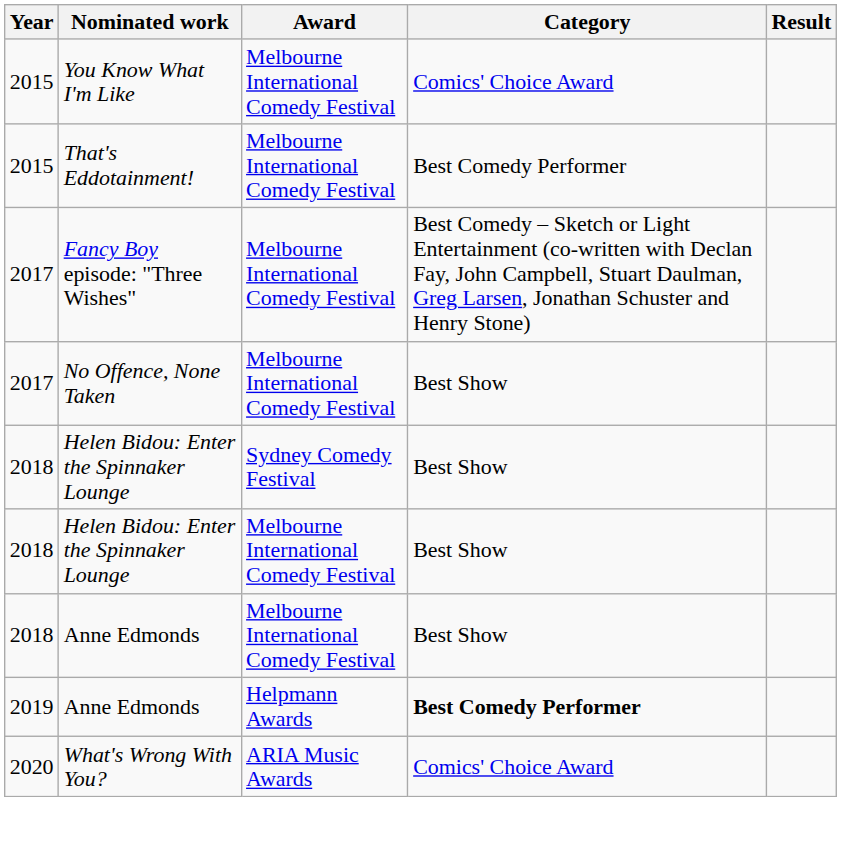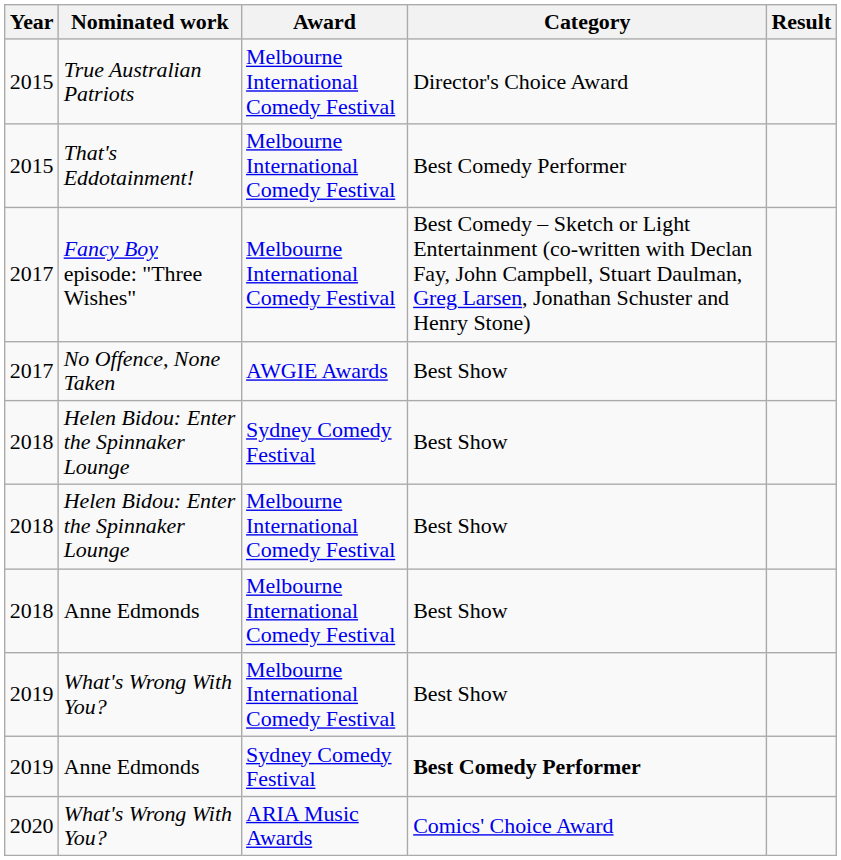 <table class="wikitable sortable">
 <tr>
 <th>Year</th>
 <th>Nominated work</th>
 <th>Award</th>
 <th>Category</th>
 <th>Result</th>
 </tr>
 <tr>
 <td>2015</td>
-<td><em>You Know What I'm Like</em></td>
+<td><em>True Australian Patriots</em></td>
 <td><a href='#'>Melbourne International Comedy Festival</a></td>
-<td><a href='#'>Comics' Choice Award</a></td>
+<td>Director's Choice Award</td>
 <td></td>
 </tr>
 <tr>
 <td>2015</td>
 <td><em>That's Eddotainment!</em></td>
 <td><a href='#'>Melbourne International Comedy Festival</a></td>
 <td>Best Comedy Performer</td>
 <td></td>
 </tr>
 <tr>
 <td>2017</td>
 <td><em><a href='#'>Fancy Boy</a></em> episode: "Three Wishes"</td>
 <td><a href='#'>Melbourne International Comedy Festival</a></td>
 <td>Best Comedy – Sketch or Light Entertainment (co-written with Declan Fay, John Campbell, Stuart Daulman, <a href='#'>Greg Larsen</a>, Jonathan Schuster and Henry Stone)</td>
 <td></td>
 </tr>
 <tr>
 <td>2017</td>
 <td><em>No Offence, None Taken</em></td>
-<td><a href='#'>Melbourne International Comedy Festival</a></td>
+<td><a href='#'>AWGIE Awards</a></td>
 <td>Best Show</td>
 <td></td>
 </tr>
 <tr>
 <td>2018</td>
 <td><em>Helen Bidou: Enter the Spinnaker Lounge</em></td>
 <td><a href='#'>Sydney Comedy Festival</a></td>
 <td>Best Show</td>
 <td></td>
 </tr>
 <tr>
 <td>2018</td>
 <td><em>Helen Bidou: Enter the Spinnaker Lounge</em></td>
 <td><a href='#'>Melbourne International Comedy Festival</a></td>
 <td>Best Show</td>
 <td></td>
 </tr>
 <tr>
 <td>2018</td>
 <td>Anne Edmonds</td>
 <td><a href='#'>Melbourne International Comedy Festival</a></td>
 <td>Best Show</td>
 <td></td>
 </tr>
 <tr>
 <td>2019</td>
+<td><em>What's Wrong With You?</em></td>
+<td><a href='#'>Melbourne International Comedy Festival</a></td>
+<td>Best Show</td>
+<td></td>
+</tr>
+<tr>
+<td>2019</td>
 <td>Anne Edmonds</td>
-<td><a href='#'>Helpmann Awards</a></td>
+<td><a href='#'>Sydney Comedy Festival</a></td>
 <td><strong>Best Comedy Performer</strong></td>
 <td></td>
 </tr>
 <tr>
 <td>2020</td>
 <td><em>What's Wrong With You?</em></td>
 <td><a href='#'>ARIA Music Awards</a></td>
 <td><a href='#'>Comics' Choice Award</a></td>
 <td></td>
 </tr>
 </table>
